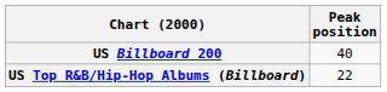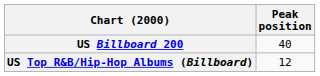 <table class="wikitable plainrowheaders sortable">
 <tr>
 <th>Chart (2000)</th>
 <th>Peak<br>position</th>
 </tr>
 <tr>
 <th scope="row">US <a href='#'><em>Billboard</em> 200</a></th>
 <td style="text-align:center;">40</td>
 </tr>
 <tr>
 <th scope="row">US <a href='#'>Top R&B/Hip-Hop Albums</a> (<em>Billboard</em>)</th>
-<td style="text-align:center;">22</td>
+<td style="text-align:center;">12</td>
 </tr>
 </table>
